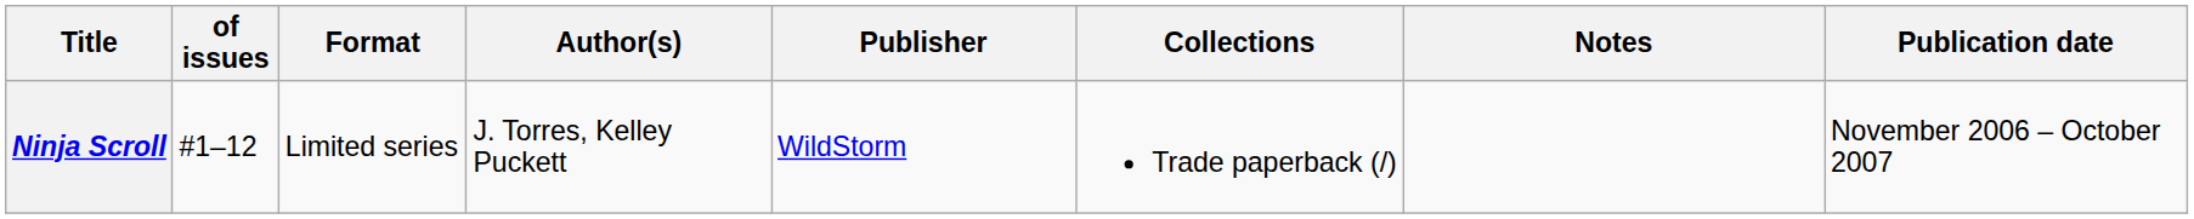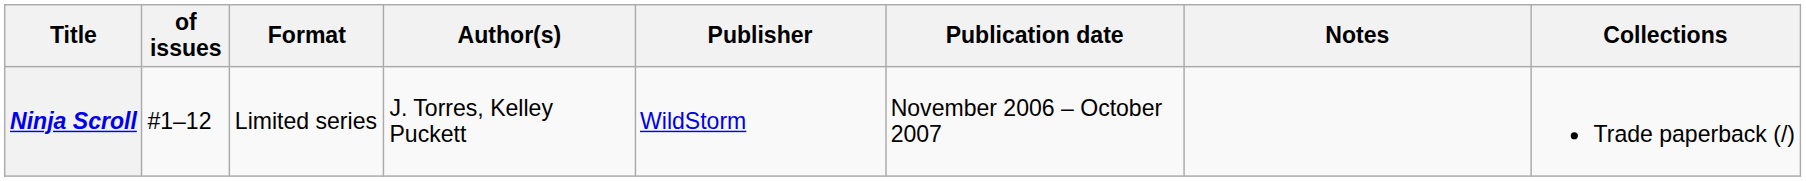 <table class="wikitable">
 <tr>
 <th>Title</th>
 <th style="width:40pt"> of issues</th>
 <th style="width:75pt">Format</th>
 <th style="width:125pt">Author(s)</th>
 <th style="width:125pt">Publisher</th>
+<th style="width:150pt">Publication date</th>
+<th style="width:175pt">Notes</th>
 <th>Collections</th>
-<th style="width:175pt">Notes</th>
-<th style="width:150pt">Publication date</th>
 </tr>
 <tr>
 <th><em><a href='#'>Ninja Scroll</a></em></th>
 <td>#1–12</td>
 <td>Limited series</td>
 <td>J. Torres, Kelley Puckett</td>
 <td><a href='#'>WildStorm</a></td>
+<td>November 2006 – October 2007</td>
+<td></td>
 <td><br><ul><li>Trade paperback (/)</li></ul></td>
-<td></td>
-<td>November 2006 – October 2007</td>
 </tr>
 </table>
